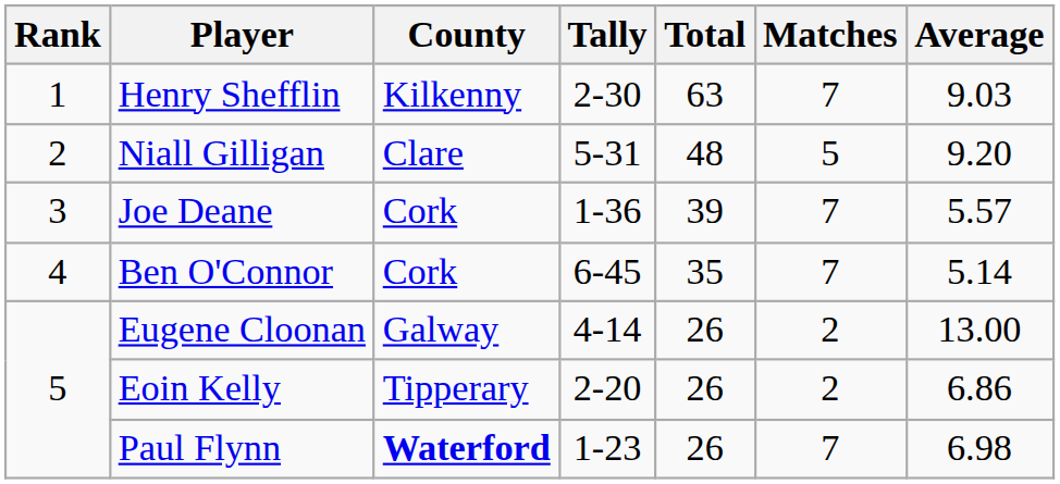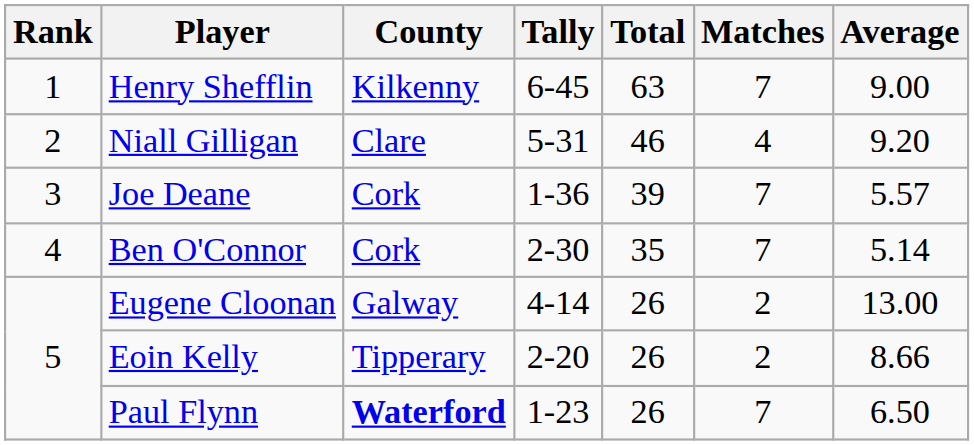 <table class="wikitable">
 <tr>
 <th>Rank</th>
 <th>Player</th>
 <th>County</th>
 <th>Tally</th>
 <th>Total</th>
 <th>Matches</th>
 <th>Average</th>
 </tr>
 <tr>
 <td rowspan=1 align=center>1</td>
 <td><a href='#'>Henry Shefflin</a></td>
 <td><a href='#'>Kilkenny</a></td>
-<td align=center>2-30</td>
+<td align=center>6-45</td>
 <td align=center>63</td>
 <td align=center>7</td>
-<td align=center>9.03</td>
+<td align=center>9.00</td>
 </tr>
 <tr>
 <td rowspan=1 align=center>2</td>
 <td><a href='#'>Niall Gilligan</a></td>
 <td><a href='#'>Clare</a></td>
 <td align=center>5-31</td>
-<td align=center>48</td>
-<td align=center>5</td>
+<td align=center>46</td>
+<td align=center>4</td>
 <td align=center>9.20</td>
 </tr>
 <tr>
 <td rowspan=1 align=center>3</td>
 <td><a href='#'>Joe Deane</a></td>
 <td><a href='#'>Cork</a></td>
 <td align=center>1-36</td>
 <td align=center>39</td>
 <td align=center>7</td>
 <td align=center>5.57</td>
 </tr>
 <tr>
 <td rowspan=1 align=center>4</td>
 <td><a href='#'>Ben O'Connor</a></td>
 <td><a href='#'>Cork</a></td>
-<td align=center>6-45</td>
+<td align=center>2-30</td>
 <td align=center>35</td>
 <td align=center>7</td>
 <td align=center>5.14</td>
 </tr>
 <tr>
 <td rowspan=3 align=center>5</td>
 <td><a href='#'>Eugene Cloonan</a></td>
 <td><a href='#'>Galway</a></td>
 <td align=center>4-14</td>
 <td align=center>26</td>
 <td align=center>2</td>
 <td align=center>13.00</td>
 </tr>
 <tr>
 <td><a href='#'>Eoin Kelly</a></td>
 <td><a href='#'>Tipperary</a></td>
 <td align=center>2-20</td>
 <td align=center>26</td>
 <td align=center>2</td>
-<td align=center>6.86</td>
+<td align=center>8.66</td>
 </tr>
 <tr>
 <td><a href='#'>Paul Flynn</a></td>
 <td><strong><a href='#'>Waterford</a></strong></td>
 <td align=center>1-23</td>
 <td align=center>26</td>
 <td align=center>7</td>
-<td align=center>6.98</td>
+<td align=center>6.50</td>
 </tr>
 </table>
